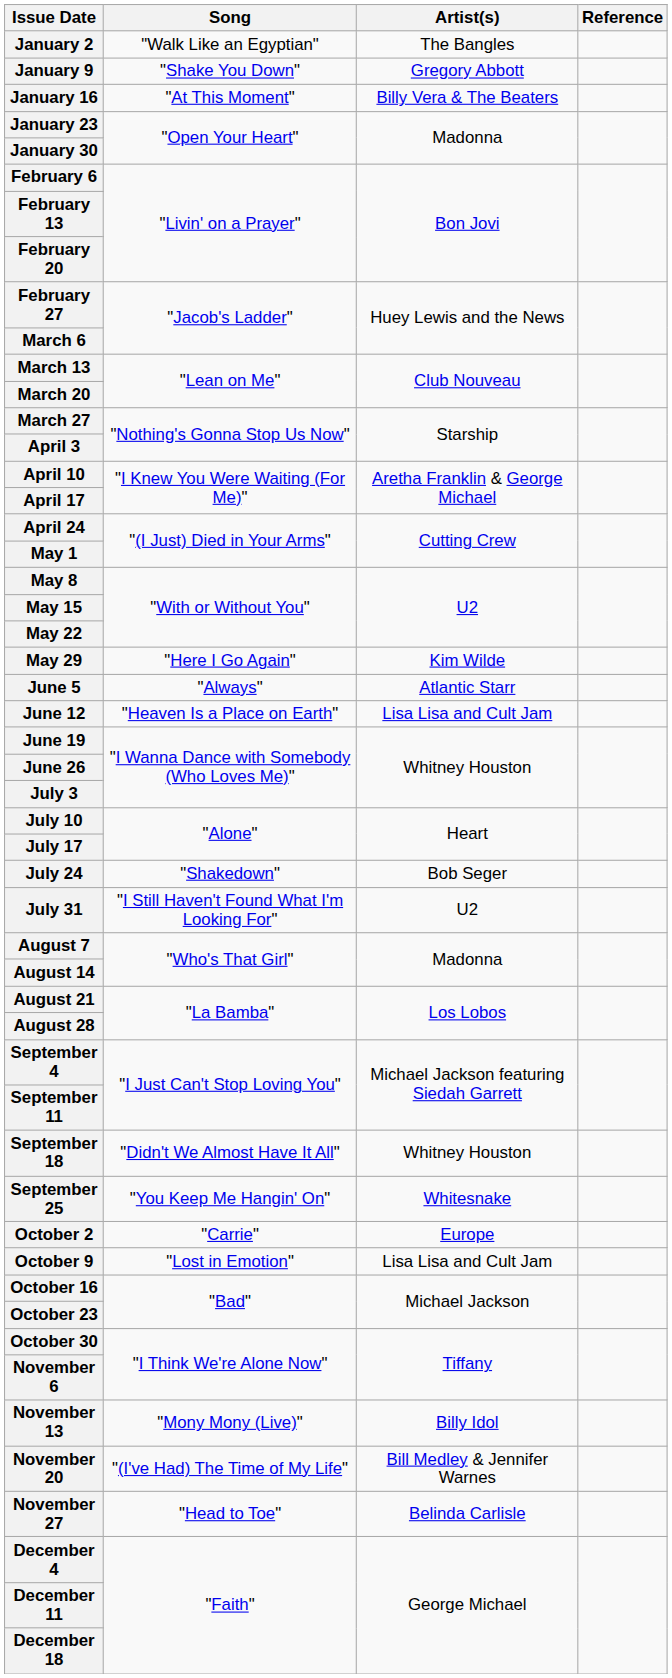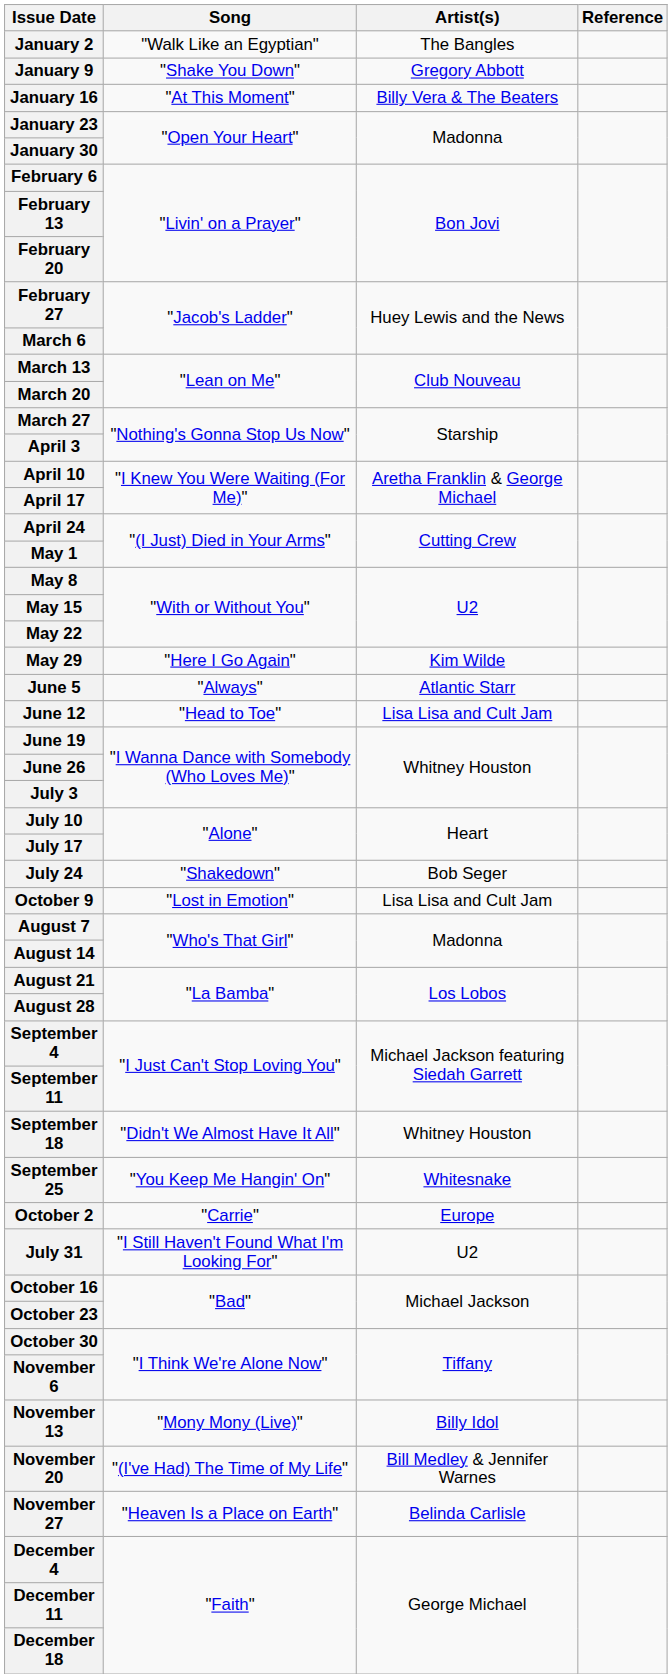 <table class="wikitable plainrowheaders"  style="text-align:center; width:50%;">
 <tr>
 <th width=15%>Issue Date</th>
 <th width=40%>Song</th>
 <th width=35%>Artist(s)</th>
 <th width=10%>Reference</th>
 </tr>
 <tr>
 <th scope="row">January 2</th>
 <td>"Walk Like an Egyptian"</td>
 <td>The Bangles</td>
 <td></td>
 </tr>
 <tr>
 <th scope="row">January 9</th>
 <td>"<a href='#'>Shake You Down</a>"</td>
 <td><a href='#'>Gregory Abbott</a></td>
 <td></td>
 </tr>
 <tr>
 <th scope="row">January 16</th>
 <td>"<a href='#'>At This Moment</a>"</td>
 <td><a href='#'>Billy Vera & The Beaters</a></td>
 <td></td>
 </tr>
 <tr>
 <th scope="row">January 23</th>
 <td rowspan="2">"<a href='#'>Open Your Heart</a>"</td>
 <td rowspan="2">Madonna</td>
 <td rowspan="2"></td>
 </tr>
 <tr>
 <th scope="row">January 30</th>
 </tr>
 <tr>
 <th scope="row">February 6</th>
 <td rowspan="3">"<a href='#'>Livin' on a Prayer</a>"</td>
 <td rowspan="3"><a href='#'>Bon Jovi</a></td>
 <td rowspan="3"></td>
 </tr>
 <tr>
 <th scope="row">February 13</th>
 </tr>
 <tr>
 <th scope="row">February 20</th>
 </tr>
 <tr>
 <th scope="row">February 27</th>
 <td rowspan="2">"<a href='#'>Jacob's Ladder</a>"</td>
 <td rowspan="2">Huey Lewis and the News</td>
 <td rowspan="2"></td>
 </tr>
 <tr>
 <th scope="row">March 6</th>
 </tr>
 <tr>
 <th scope="row">March 13</th>
 <td rowspan="2">"<a href='#'>Lean on Me</a>"</td>
 <td rowspan="2"><a href='#'>Club Nouveau</a></td>
 <td rowspan="2"></td>
 </tr>
 <tr>
 <th scope="row">March 20</th>
 </tr>
 <tr>
 <th scope="row">March 27</th>
 <td rowspan="2">"<a href='#'>Nothing's Gonna Stop Us Now</a>"</td>
 <td rowspan="2">Starship</td>
 <td rowspan="2"></td>
 </tr>
 <tr>
 <th scope="row">April 3</th>
 </tr>
 <tr>
 <th scope="row">April 10</th>
 <td rowspan="2">"<a href='#'>I Knew You Were Waiting (For Me)</a>"</td>
 <td rowspan="2"><a href='#'>Aretha Franklin</a> & <a href='#'>George Michael</a></td>
 <td rowspan="2"></td>
 </tr>
 <tr>
 <th scope="row">April 17</th>
 </tr>
 <tr>
 <th scope="row">April 24</th>
 <td rowspan="2">"<a href='#'>(I Just) Died in Your Arms</a>"</td>
 <td rowspan="2"><a href='#'>Cutting Crew</a></td>
 <td rowspan="2"></td>
 </tr>
 <tr>
 <th scope="row">May 1</th>
 </tr>
 <tr>
 <th scope="row">May 8</th>
 <td rowspan="3">"<a href='#'>With or Without You</a>"</td>
 <td rowspan="3"><a href='#'>U2</a></td>
 <td rowspan="3"></td>
 </tr>
 <tr>
 <th scope="row">May 15</th>
 </tr>
 <tr>
 <th scope="row">May 22</th>
 </tr>
 <tr>
 <th scope="row">May 29</th>
 <td>"<a href='#'>Here I Go Again</a>"</td>
 <td><a href='#'>Kim Wilde</a></td>
 <td></td>
 </tr>
 <tr>
 <th scope="row">June 5</th>
 <td>"<a href='#'>Always</a>"</td>
 <td><a href='#'>Atlantic Starr</a></td>
 <td></td>
 </tr>
 <tr>
 <th scope="row">June 12</th>
-<td>"<a href='#'>Heaven Is a Place on Earth</a>"</td>
+<td>"<a href='#'>Head to Toe</a>"</td>
 <td><a href='#'>Lisa Lisa and Cult Jam</a></td>
 <td></td>
 </tr>
 <tr>
 <th scope="row">June 19</th>
 <td rowspan="3">"<a href='#'>I Wanna Dance with Somebody (Who Loves Me)</a>"</td>
 <td rowspan="3">Whitney Houston</td>
 <td rowspan="3"></td>
 </tr>
 <tr>
 <th scope="row">June 26</th>
 </tr>
 <tr>
 <th scope="row">July 3</th>
 </tr>
 <tr>
 <th scope="row">July 10</th>
 <td rowspan="2">"<a href='#'>Alone</a>"</td>
 <td rowspan="2">Heart</td>
 <td rowspan="2"></td>
 </tr>
 <tr>
 <th scope="row">July 17</th>
 </tr>
 <tr>
 <th scope="row">July 24</th>
 <td>"<a href='#'>Shakedown</a>"</td>
 <td>Bob Seger</td>
 <td></td>
 </tr>
 <tr>
-<th scope="row">July 31</th>
-<td>"<a href='#'>I Still Haven't Found What I'm Looking For</a>"</td>
-<td>U2</td>
+<th scope="row">October 9</th>
+<td>"<a href='#'>Lost in Emotion</a>"</td>
+<td>Lisa Lisa and Cult Jam</td>
 <td></td>
 </tr>
 <tr>
 <th scope="row">August 7</th>
 <td rowspan="2">"<a href='#'>Who's That Girl</a>"</td>
 <td rowspan="2">Madonna</td>
 <td rowspan="2"></td>
 </tr>
 <tr>
 <th scope="row">August 14</th>
 </tr>
 <tr>
 <th scope="row">August 21</th>
 <td rowspan="2">"<a href='#'>La Bamba</a>"</td>
 <td rowspan="2"><a href='#'>Los Lobos</a></td>
 <td rowspan="2"></td>
 </tr>
 <tr>
 <th scope="row">August 28</th>
 </tr>
 <tr>
 <th scope="row">September 4</th>
 <td rowspan="2">"<a href='#'>I Just Can't Stop Loving You</a>"</td>
 <td rowspan="2">Michael Jackson featuring <a href='#'>Siedah Garrett</a></td>
 <td rowspan="2"></td>
 </tr>
 <tr>
 <th scope="row">September 11</th>
 </tr>
 <tr>
 <th scope="row">September 18</th>
 <td>"<a href='#'>Didn't We Almost Have It All</a>"</td>
 <td>Whitney Houston</td>
 <td></td>
 </tr>
 <tr>
 <th scope="row">September 25</th>
 <td>"<a href='#'>You Keep Me Hangin' On</a>"</td>
 <td><a href='#'>Whitesnake</a></td>
 <td></td>
 </tr>
 <tr>
 <th scope="row">October 2</th>
 <td>"<a href='#'>Carrie</a>"</td>
 <td><a href='#'>Europe</a></td>
 <td></td>
 </tr>
 <tr>
-<th scope="row">October 9</th>
-<td>"<a href='#'>Lost in Emotion</a>"</td>
-<td>Lisa Lisa and Cult Jam</td>
+<th scope="row">July 31</th>
+<td>"<a href='#'>I Still Haven't Found What I'm Looking For</a>"</td>
+<td>U2</td>
 <td></td>
 </tr>
 <tr>
 <th scope="row">October 16</th>
 <td rowspan="2">"<a href='#'>Bad</a>"</td>
 <td rowspan="2">Michael Jackson</td>
 <td rowspan="2"></td>
 </tr>
 <tr>
 <th scope="row">October 23</th>
 </tr>
 <tr>
 <th scope="row">October 30</th>
 <td rowspan="2">"<a href='#'>I Think We're Alone Now</a>"</td>
 <td rowspan="2"><a href='#'>Tiffany</a></td>
 <td rowspan="2"></td>
 </tr>
 <tr>
 <th scope="row">November 6</th>
 </tr>
 <tr>
 <th scope="row">November 13</th>
 <td>"<a href='#'>Mony Mony (Live)</a>"</td>
 <td><a href='#'>Billy Idol</a></td>
 <td></td>
 </tr>
 <tr>
 <th scope="row">November 20</th>
 <td>"<a href='#'>(I've Had) The Time of My Life</a>"</td>
 <td><a href='#'>Bill Medley</a> & Jennifer Warnes</td>
 <td></td>
 </tr>
 <tr>
 <th scope="row">November 27</th>
-<td>"<a href='#'>Head to Toe</a>"</td>
+<td>"<a href='#'>Heaven Is a Place on Earth</a>"</td>
 <td><a href='#'>Belinda Carlisle</a></td>
 <td></td>
 </tr>
 <tr>
 <th scope="row">December 4</th>
 <td rowspan="3">"<a href='#'>Faith</a>"</td>
 <td rowspan="3">George Michael</td>
 <td rowspan="3"></td>
 </tr>
 <tr>
 <th scope="row">December 11</th>
 </tr>
 <tr>
 <th scope="row">December 18</th>
 </tr>
 </table>
